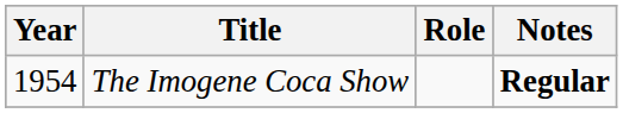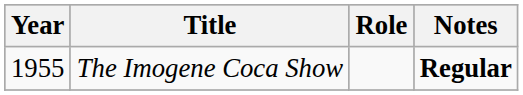 <table class="wikitable sortable">
 <tr>
 <th>Year</th>
 <th>Title</th>
 <th>Role</th>
 <th class="unsortable">Notes</th>
 </tr>
 <tr>
-<td>1954</td>
+<td>1955</td>
 <td><em>The Imogene Coca Show</em></td>
 <td></td>
 <td><strong>Regular</strong></td>
 </tr>
 </table>
